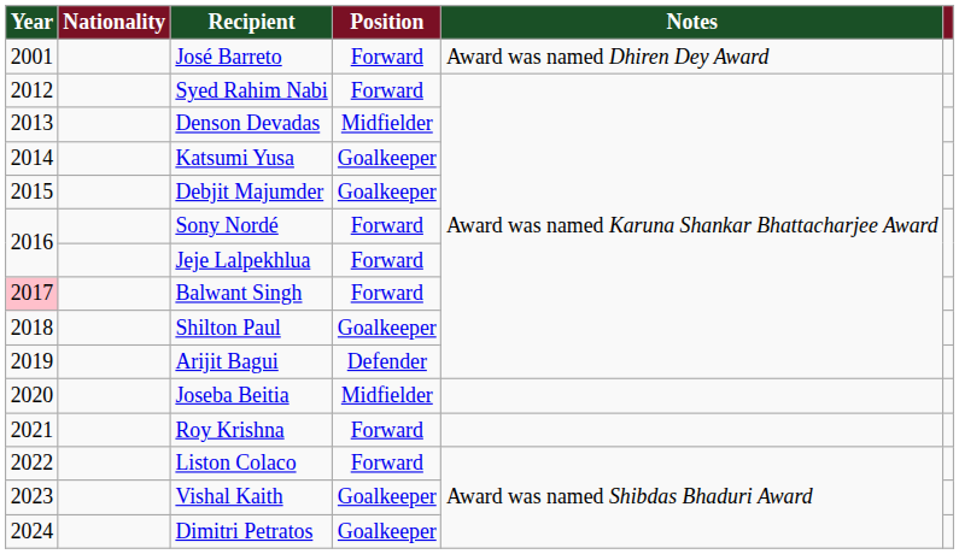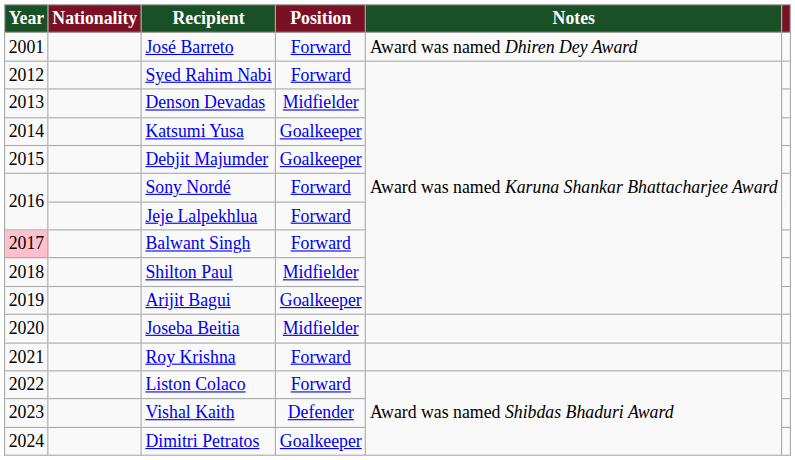 <table class="wikitable">
 <tr>
 <th style="background:#1A5026; color:white; text-align:center;">Year</th>
 <th style="background:#7A1024; color:white; text-align:center;">Nationality</th>
 <th style="background:#1A5026; color:white; text-align:center;">Recipient</th>
 <th style="background:#7A1024; color:white; text-align:center;">Position</th>
 <th style="background:#1A5026; color:white; text-align:center;">Notes</th>
 <th style="background:#7A1024; color:white; text-align:center;"></th>
 </tr>
 <tr>
 <td>2001</td>
 <td></td>
 <td><a href='#'>José Barreto</a></td>
 <td style="text-align: center;"><a href='#'>Forward</a></td>
 <td>Award was named <em>Dhiren Dey Award</em></td>
 <td></td>
 </tr>
 <tr>
 <td>2012</td>
 <td></td>
 <td><a href='#'>Syed Rahim Nabi</a></td>
 <td style="text-align: center;"><a href='#'>Forward</a></td>
 <td rowspan="9">Award was named <em>Karuna Shankar Bhattacharjee Award</em></td>
 <td></td>
 </tr>
 <tr>
 <td>2013</td>
 <td></td>
 <td><a href='#'>Denson Devadas</a></td>
 <td style="text-align: center;"><a href='#'>Midfielder</a></td>
 <td></td>
 </tr>
 <tr>
 <td>2014</td>
 <td></td>
 <td><a href='#'>Katsumi Yusa</a></td>
 <td style="text-align: center;"><a href='#'>Goalkeeper</a></td>
 <td></td>
 </tr>
 <tr>
 <td>2015</td>
 <td></td>
 <td><a href='#'>Debjit Majumder</a></td>
 <td style="text-align: center;"><a href='#'>Goalkeeper</a></td>
 <td></td>
 </tr>
 <tr>
 <td rowspan="2">2016</td>
 <td></td>
 <td><a href='#'>Sony Nordé</a></td>
 <td style="text-align: center;"><a href='#'>Forward</a></td>
 <td rowspan="2"></td>
 </tr>
 <tr>
 <td></td>
 <td><a href='#'>Jeje Lalpekhlua</a></td>
 <td style="text-align: center;"><a href='#'>Forward</a></td>
 </tr>
 <tr>
 <td style="background: pink;">2017</td>
 <td></td>
 <td><a href='#'>Balwant Singh</a></td>
 <td style="text-align: center;"><a href='#'>Forward</a></td>
 <td></td>
 </tr>
 <tr>
 <td>2018</td>
 <td></td>
 <td><a href='#'>Shilton Paul</a></td>
-<td style="text-align: center;"><a href='#'>Goalkeeper</a></td>
+<td style="text-align: center;"><a href='#'>Midfielder</a></td>
 <td></td>
 </tr>
 <tr>
 <td>2019</td>
 <td></td>
 <td><a href='#'>Arijit Bagui</a></td>
-<td style="text-align: center;"><a href='#'>Defender</a></td>
+<td style="text-align: center;"><a href='#'>Goalkeeper</a></td>
 <td></td>
 </tr>
 <tr>
 <td>2020</td>
 <td></td>
 <td><a href='#'>Joseba Beitia</a></td>
 <td style="text-align: center;"><a href='#'>Midfielder</a></td>
 <td></td>
 <td></td>
 </tr>
 <tr>
 <td>2021</td>
 <td></td>
 <td><a href='#'>Roy Krishna</a></td>
 <td style="text-align: center;"><a href='#'>Forward</a></td>
 <td></td>
 <td></td>
 </tr>
 <tr>
 <td>2022</td>
 <td></td>
 <td><a href='#'>Liston Colaco</a></td>
 <td style="text-align: center;"><a href='#'>Forward</a></td>
 <td rowspan="3">Award was named <em>Shibdas Bhaduri Award</em></td>
 <td></td>
 </tr>
 <tr>
 <td>2023</td>
 <td></td>
 <td><a href='#'>Vishal Kaith</a></td>
-<td style="text-align: center;"><a href='#'>Goalkeeper</a></td>
+<td style="text-align: center;"><a href='#'>Defender</a></td>
 <td></td>
 </tr>
 <tr>
 <td>2024</td>
 <td></td>
 <td><a href='#'>Dimitri Petratos</a></td>
 <td style="text-align: center;"><a href='#'>Goalkeeper</a></td>
 <td></td>
 </tr>
 </table>
